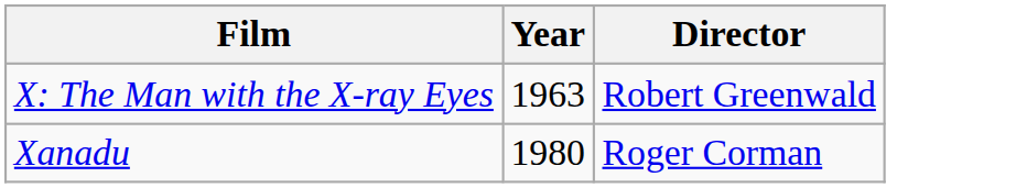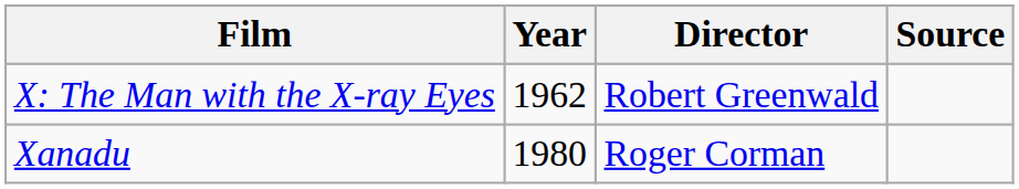 <table class="wikitable sortable">
 <tr>
 <th>Film</th>
 <th>Year</th>
 <th>Director</th>
+<th class="unsortable">Source</th>
 </tr>
 <tr>
 <td><em><a href='#'>X: The Man with the X-ray Eyes</a></em></td>
-<td>1963</td>
+<td>1962</td>
 <td><a href='#'>Robert Greenwald</a></td>
+<td></td>
 </tr>
 <tr>
 <td><em><a href='#'>Xanadu</a></em></td>
 <td>1980</td>
 <td><a href='#'>Roger Corman</a></td>
+<td></td>
 </tr>
 </table>
